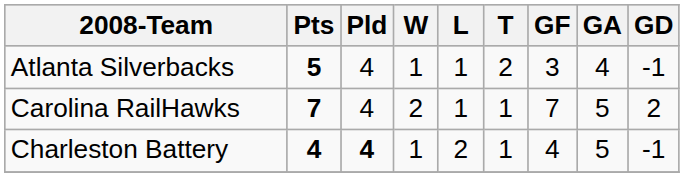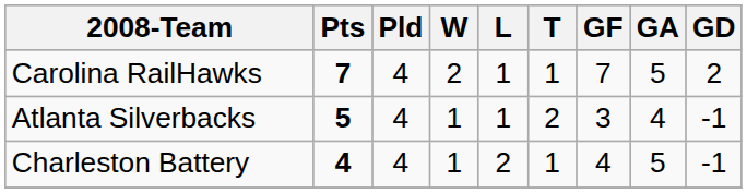 <table class="wikitable" style="text-align: center;">
 <tr>
 <th width="165">2008-Team</th>
 <th width="20">Pts</th>
 <th width="20">Pld</th>
 <th width="20">W</th>
 <th width="20">L</th>
 <th width="20">T</th>
 <th width="20">GF</th>
 <th width="20">GA</th>
 <th width="20">GD</th>
 </tr>
 <tr>
+<td style="text-align:left;">Carolina RailHawks</td>
+<td><strong>7</strong></td>
+<td>4</td>
+<td>2</td>
+<td>1</td>
+<td>1</td>
+<td>7</td>
+<td>5</td>
+<td>2</td>
+</tr>
+<tr>
 <td style="text-align:left;">Atlanta Silverbacks</td>
 <td><strong>5</strong></td>
 <td>4</td>
 <td>1</td>
 <td>1</td>
 <td>2</td>
 <td>3</td>
 <td>4</td>
 <td>-1</td>
 </tr>
 <tr>
-<td style="text-align:left;">Carolina RailHawks</td>
-<td><strong>7</strong></td>
-<td>4</td>
-<td>2</td>
-<td>1</td>
-<td>1</td>
-<td>7</td>
-<td>5</td>
-<td>2</td>
-</tr>
-<tr>
 <td style="text-align:left;">Charleston Battery</td>
 <td><strong>4</strong></td>
-<td><strong>4</strong></td>
+<td>4</td>
 <td>1</td>
 <td>2</td>
 <td>1</td>
 <td>4</td>
 <td>5</td>
 <td>-1</td>
 </tr>
 <tr>
 </tr>
 </table>
